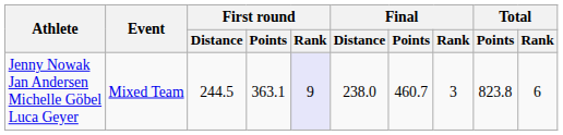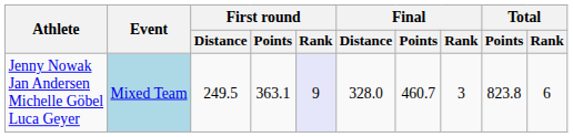 <table class="wikitable" style="font-size:90%">
 <tr>
 <th rowspan=2>Athlete</th>
 <th rowspan=2>Event</th>
 <th colspan=3>First round</th>
 <th colspan=3>Final</th>
 <th colspan=2>Total</th>
 </tr>
 <tr style="font-size:95%">
 <th>Distance</th>
 <th>Points</th>
 <th>Rank</th>
 <th>Distance</th>
 <th>Points</th>
 <th>Rank</th>
 <th>Points</th>
 <th>Rank</th>
 </tr>
 <tr align=center>
 <td align=left><a href='#'>Jenny Nowak</a><br><a href='#'>Jan Andersen</a><br><a href='#'>Michelle Göbel</a><br><a href='#'>Luca Geyer</a></td>
-<td align=left><a href='#'>Mixed Team</a></td>
-<td>244.5</td>
+<td align=left style="background: lightblue;"><a href='#'>Mixed Team</a></td>
+<td>249.5</td>
 <td>363.1</td>
 <td style="background: lavender;">9</td>
-<td>238.0</td>
+<td>328.0</td>
 <td>460.7</td>
 <td>3</td>
 <td>823.8</td>
 <td>6</td>
 </tr>
 </table>
